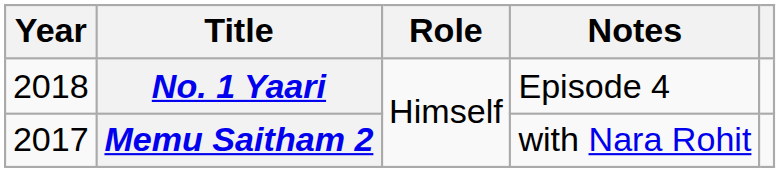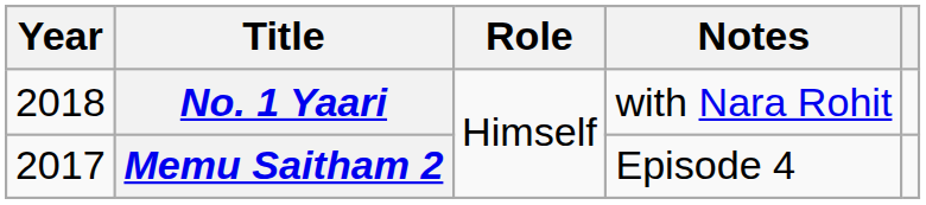 <table class="wikitable plainrowheaders sortable">
 <tr>
 <th scope="col">Year</th>
 <th scope="col">Title</th>
 <th scope="col">Role</th>
 <th scope="col" class="unsortable">Notes</th>
 <th scope="col" class="unsortable"></th>
 </tr>
 <tr>
 <td>2018</td>
 <th scope="row"><em><a href='#'>No. 1 Yaari</a></em></th>
 <td rowspan="2">Himself</td>
-<td>Episode 4</td>
+<td>with <a href='#'>Nara Rohit</a></td>
 <td></td>
 </tr>
 <tr>
 <td>2017</td>
 <th scope="row"><em><a href='#'>Memu Saitham 2</a></em></th>
-<td>with <a href='#'>Nara Rohit</a></td>
+<td>Episode 4</td>
 <td></td>
 </tr>
 </table>
